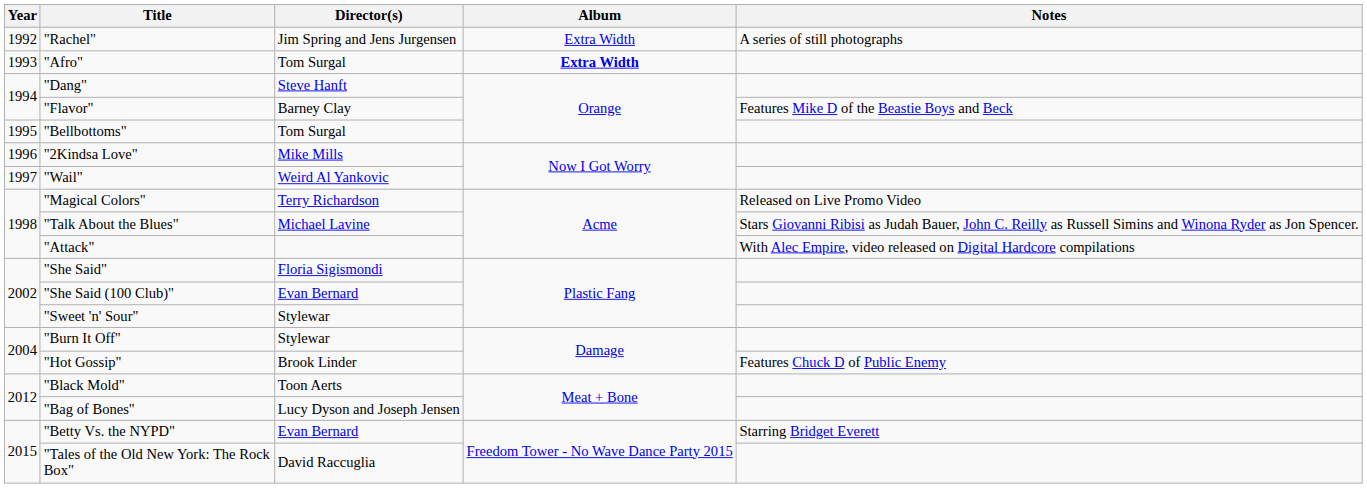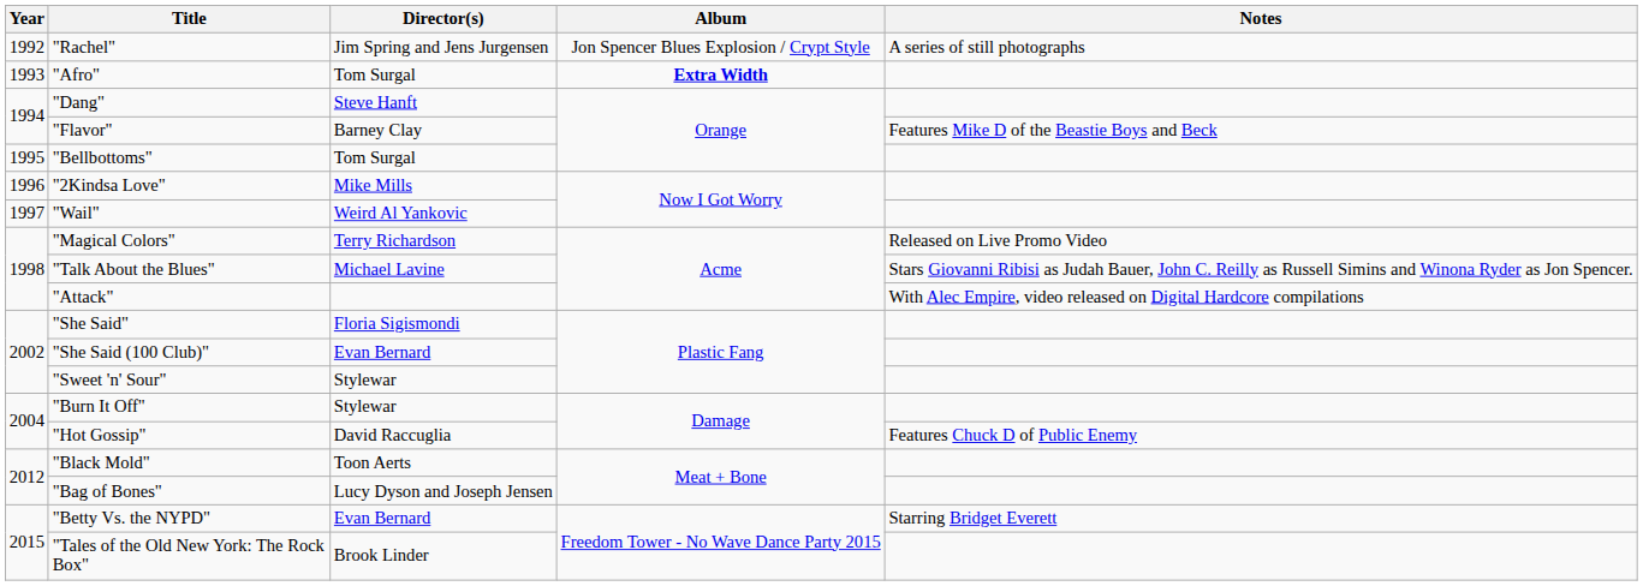 <table class="wikitable">
 <tr>
 <th>Year</th>
 <th style="width:250px;">Title</th>
 <th>Director(s)</th>
 <th>Album</th>
 <th>Notes</th>
 </tr>
 <tr>
 <td style="text-align:center;">1992</td>
 <td>"Rachel"</td>
 <td>Jim Spring and Jens Jurgensen</td>
-<td style="text-align:center;"><a href='#'>Extra Width</a></td>
+<td style="text-align:center;">Jon Spencer Blues Explosion / <a href='#'>Crypt Style</a></td>
 <td>A series of still photographs</td>
 </tr>
 <tr>
 <td style="text-align:center;">1993</td>
 <td>"Afro"</td>
 <td>Tom Surgal</td>
 <td style="text-align:center;"><strong><a href='#'>Extra Width</a></strong></td>
 <td></td>
 </tr>
 <tr>
 <td rowspan="2" style="text-align:center;">1994</td>
 <td>"Dang"</td>
 <td><a href='#'>Steve Hanft</a></td>
 <td rowspan="3" style="text-align:center;"><a href='#'>Orange</a></td>
 <td></td>
 </tr>
 <tr>
 <td>"Flavor"</td>
 <td>Barney Clay</td>
 <td>Features <a href='#'>Mike D</a> of the <a href='#'>Beastie Boys</a> and <a href='#'>Beck</a></td>
 </tr>
 <tr>
 <td style="text-align:center;">1995</td>
 <td>"Bellbottoms"</td>
 <td>Tom Surgal</td>
 <td></td>
 </tr>
 <tr>
 <td style="text-align:center;">1996</td>
 <td>"2Kindsa Love"</td>
 <td><a href='#'>Mike Mills</a></td>
 <td rowspan="2" style="text-align:center;"><a href='#'>Now I Got Worry</a></td>
 <td></td>
 </tr>
 <tr>
 <td style="text-align:center;">1997</td>
 <td>"Wail"</td>
 <td><a href='#'>Weird Al Yankovic</a></td>
 <td></td>
 </tr>
 <tr>
 <td rowspan="3" style="text-align:center;">1998</td>
 <td>"Magical Colors"</td>
 <td><a href='#'>Terry Richardson</a></td>
 <td rowspan="3" style="text-align:center;"><a href='#'>Acme</a></td>
 <td>Released on Live Promo Video</td>
 </tr>
 <tr>
 <td>"Talk About the Blues"</td>
 <td><a href='#'>Michael Lavine</a></td>
 <td>Stars <a href='#'>Giovanni Ribisi</a> as Judah Bauer, <a href='#'>John C. Reilly</a> as Russell Simins and <a href='#'>Winona Ryder</a> as Jon Spencer.</td>
 </tr>
 <tr>
 <td>"Attack"</td>
 <td></td>
 <td>With <a href='#'>Alec Empire</a>, video released on <a href='#'>Digital Hardcore</a> compilations</td>
 </tr>
 <tr>
 <td rowspan="3" style="text-align:center;">2002</td>
 <td>"She Said"</td>
 <td><a href='#'>Floria Sigismondi</a></td>
 <td rowspan="3" style="text-align:center;"><a href='#'>Plastic Fang</a></td>
 <td></td>
 </tr>
 <tr>
 <td>"She Said (100 Club)"</td>
 <td><a href='#'>Evan Bernard</a></td>
 <td></td>
 </tr>
 <tr>
 <td>"Sweet 'n' Sour"</td>
 <td>Stylewar</td>
 <td></td>
 </tr>
 <tr>
 <td rowspan="2" style="text-align:center;">2004</td>
 <td>"Burn It Off"</td>
 <td>Stylewar</td>
 <td rowspan="2" style="text-align:center;"><a href='#'>Damage</a></td>
 <td></td>
 </tr>
 <tr>
 <td>"Hot Gossip"</td>
-<td>Brook Linder</td>
+<td>David Raccuglia</td>
 <td>Features <a href='#'>Chuck D</a> of <a href='#'>Public Enemy</a></td>
 </tr>
 <tr>
 <td rowspan="2" style="text-align:center;">2012</td>
 <td>"Black Mold"</td>
 <td>Toon Aerts</td>
 <td rowspan="2" style="text-align:center;"><a href='#'>Meat + Bone</a></td>
 <td></td>
 </tr>
 <tr>
 <td>"Bag of Bones"</td>
 <td>Lucy Dyson and Joseph Jensen</td>
 <td></td>
 </tr>
 <tr>
 <td rowspan="2" style="text-align:center;">2015</td>
 <td>"Betty Vs. the NYPD"</td>
 <td><a href='#'>Evan Bernard</a></td>
 <td rowspan="2" style="text-align:center;"><a href='#'>Freedom Tower - No Wave Dance Party 2015</a></td>
 <td>Starring <a href='#'>Bridget Everett</a></td>
 </tr>
 <tr>
 <td>"Tales of the Old New York: The Rock Box"</td>
-<td>David Raccuglia</td>
+<td>Brook Linder</td>
 <td></td>
 </tr>
 </table>
